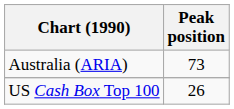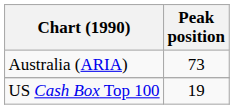 <table class="wikitable sortable">
 <tr>
 <th>Chart (1990)</th>
 <th>Peak<br>position</th>
 </tr>
 <tr>
 <td>Australia (<a href='#'>ARIA</a>)</td>
 <td align="center">73</td>
 </tr>
 <tr>
 </tr>
 <tr>
 </tr>
 <tr>
 </tr>
 <tr>
 </tr>
 <tr>
 </tr>
 <tr>
 </tr>
 <tr>
 <td>US <a href='#'><em>Cash Box</em> Top 100</a></td>
-<td align="center">26</td>
+<td align="center">19</td>
 </tr>
 </table>
